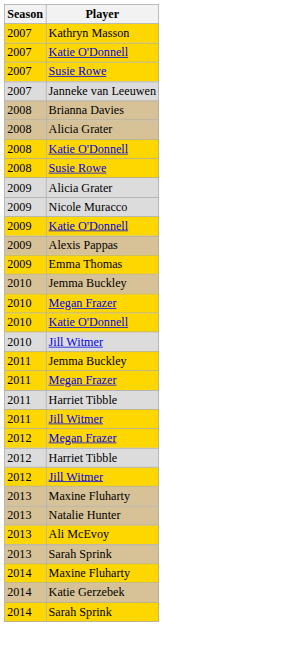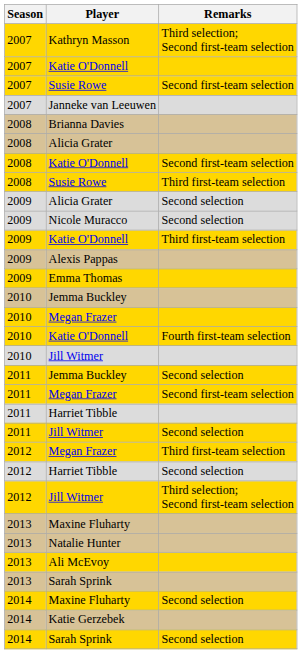 <table class="wikitable">
 <tr>
 <th width=>Season</th>
 <th width=>Player</th>
+<th width=>Remarks</th>
 </tr>
 <tr align="left"  style="background: #FFD700;">
 <td>2007</td>
 <td>Kathryn Masson</td>
+<td>Third selection; <br> Second first-team selection</td>
 </tr>
 <tr align="left"  style="background: #FFD700;">
 <td>2007</td>
 <td><a href='#'>Katie O'Donnell</a></td>
+<td></td>
 </tr>
 <tr align="left"  style="background: #FFD700;">
 <td>2007</td>
 <td><a href='#'>Susie Rowe</a></td>
+<td>Second first-team selection</td>
 </tr>
 <tr align="left"  style="background: #dcdcdc;">
 <td>2007</td>
 <td>Janneke van Leeuwen</td>
+<td></td>
 </tr>
 <tr align="left"  style="background: #d7c297;">
 <td>2008</td>
 <td>Brianna Davies</td>
+<td></td>
 </tr>
 <tr align="left"  style="background: #d7c297;">
 <td>2008</td>
 <td>Alicia Grater</td>
+<td></td>
 </tr>
 <tr align="left"  style="background: #FFD700;">
 <td>2008</td>
 <td><a href='#'>Katie O'Donnell</a></td>
+<td>Second first-team selection</td>
 </tr>
 <tr align="left"  style="background: #FFD700;">
 <td>2008</td>
 <td><a href='#'>Susie Rowe</a></td>
+<td>Third first-team selection</td>
 </tr>
 <tr align="left"  style="background: #dcdcdc;">
 <td>2009</td>
 <td>Alicia Grater</td>
+<td>Second selection</td>
 </tr>
 <tr align="left"  style="background: #dcdcdc;">
 <td>2009</td>
 <td>Nicole Muracco</td>
+<td>Second selection</td>
 </tr>
 <tr align="left"  style="background: #FFD700;">
 <td>2009</td>
 <td><a href='#'>Katie O'Donnell</a></td>
+<td>Third first-team selection</td>
 </tr>
 <tr align="left"  style="background: #d7c297;">
 <td>2009</td>
 <td>Alexis Pappas</td>
+<td></td>
 </tr>
 <tr align="left"  style="background: #FFD700;">
 <td>2009</td>
 <td>Emma Thomas</td>
+<td></td>
 </tr>
 <tr align="left"  style="background: #d7c297;">
 <td>2010</td>
 <td>Jemma Buckley</td>
+<td></td>
 </tr>
 <tr align="left"  style="background: #FFD700;">
 <td>2010</td>
 <td><a href='#'>Megan Frazer</a></td>
+<td></td>
 </tr>
 <tr align="left"  style="background: #FFD700;">
 <td>2010</td>
 <td><a href='#'>Katie O'Donnell</a></td>
+<td>Fourth first-team selection</td>
 </tr>
 <tr align="left"  style="background: #dcdcdc;">
 <td>2010</td>
 <td><a href='#'>Jill Witmer</a></td>
+<td></td>
 </tr>
 <tr align="left"  style="background: #FFD700;">
 <td>2011</td>
 <td>Jemma Buckley</td>
+<td>Second selection</td>
 </tr>
 <tr align="left"  style="background: #FFD700;">
 <td>2011</td>
 <td><a href='#'>Megan Frazer</a></td>
+<td>Second first-team selection</td>
 </tr>
 <tr align="left"  style="background: #dcdcdc;">
 <td>2011</td>
 <td>Harriet Tibble</td>
+<td></td>
 </tr>
 <tr align="left"  style="background: #FFD700;">
 <td>2011</td>
 <td><a href='#'>Jill Witmer</a></td>
+<td>Second selection</td>
 </tr>
 <tr align="left"  style="background: #FFD700;">
 <td>2012</td>
 <td><a href='#'>Megan Frazer</a></td>
+<td>Third first-team selection</td>
 </tr>
 <tr align="left"  style="background: #dcdcdc;">
 <td>2012</td>
 <td>Harriet Tibble</td>
+<td>Second selection</td>
 </tr>
 <tr align="left"  style="background: #FFD700;">
 <td>2012</td>
 <td><a href='#'>Jill Witmer</a></td>
+<td>Third selection; <br> Second first-team selection</td>
 </tr>
 <tr align="left"  style="background: #d7c297;">
 <td>2013</td>
 <td>Maxine Fluharty</td>
+<td></td>
 </tr>
 <tr align="left"  style="background: #d7c297;">
 <td>2013</td>
 <td>Natalie Hunter</td>
+<td></td>
 </tr>
 <tr align="left"  style="background: #FFD700;">
 <td>2013</td>
 <td>Ali McEvoy</td>
+<td></td>
 </tr>
 <tr align="left"  style="background: #d7c297;">
 <td>2013</td>
 <td>Sarah Sprink</td>
+<td></td>
 </tr>
 <tr align="left"  style="background: #FFD700;">
 <td>2014</td>
 <td>Maxine Fluharty</td>
+<td>Second selection</td>
 </tr>
 <tr align="left"  style="background: #d7c297;">
 <td>2014</td>
 <td>Katie Gerzebek</td>
+<td></td>
 </tr>
 <tr align="left"  style="background: #FFD700;">
 <td>2014</td>
 <td>Sarah Sprink</td>
+<td>Second selection</td>
 </tr>
 </table>
